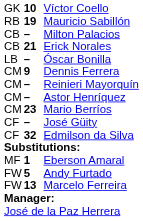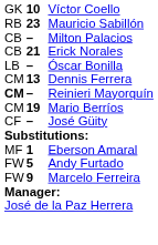 <table style="font-size: 90%" cellspacing="0" cellpadding="0">
 <tr>
 <td colspan=4></td>
 </tr>
 <tr>
 <th width="25"></th>
 <th width="25"></th>
 </tr>
 <tr>
 <td>GK</td>
 <td><strong>10</strong></td>
 <td> <a href='#'>Víctor Coello</a></td>
 </tr>
 <tr>
 <td>RB</td>
-<td><strong>19</strong></td>
+<td><strong>23</strong></td>
 <td> <a href='#'>Mauricio Sabillón</a></td>
 <td></td>
 <td></td>
 </tr>
 <tr>
 <td>CB</td>
 <td><strong>–</strong></td>
 <td> <a href='#'>Milton Palacios</a></td>
 <td></td>
 <td></td>
 </tr>
 <tr>
 <td>CB</td>
 <td><strong>21</strong></td>
 <td> <a href='#'>Erick Norales</a></td>
 </tr>
 <tr>
 <td>LB</td>
 <td><strong>–</strong></td>
 <td> <a href='#'>Óscar Bonilla</a></td>
 </tr>
 <tr>
 <td>CM</td>
-<td><strong>9</strong></td>
+<td><strong>13</strong></td>
 <td> <a href='#'>Dennis Ferrera</a></td>
 </tr>
 <tr>
-<td>CM</td>
+<td><strong>CM</strong></td>
 <td><strong>–</strong></td>
 <td> <a href='#'>Reinieri Mayorquín</a></td>
 <td></td>
 <td></td>
 </tr>
 <tr>
 <td>CM</td>
-<td><strong>–</strong></td>
-<td> <a href='#'>Astor Henríquez</a></td>
-<td></td>
-<td></td>
-<td></td>
-<td></td>
-</tr>
-<tr>
-<td>CM</td>
-<td><strong>23</strong></td>
+<td><strong>19</strong></td>
 <td> <a href='#'>Mario Berríos</a></td>
 <td></td>
 <td></td>
 </tr>
 <tr>
 <td>CF</td>
 <td><strong>–</strong></td>
 <td> <a href='#'>José Güity</a></td>
-<td></td>
-<td></td>
-</tr>
-<tr>
-<td>CF</td>
-<td><strong>32</strong></td>
-<td> <a href='#'>Edmilson da Silva</a></td>
-<td></td>
-<td></td>
 <td></td>
 <td></td>
 </tr>
 <tr>
 <td colspan=3><strong>Substitutions:</strong></td>
 </tr>
 <tr>
 <td>MF</td>
 <td><strong>1</strong></td>
 <td> <a href='#'>Eberson Amaral</a></td>
 <td></td>
 <td></td>
 </tr>
 <tr>
 <td>FW</td>
 <td><strong>5</strong></td>
 <td> <a href='#'>Andy Furtado</a></td>
 <td></td>
 <td></td>
 </tr>
 <tr>
 <td>FW</td>
-<td><strong>13</strong></td>
+<td><strong>9</strong></td>
 <td> <a href='#'>Marcelo Ferreira</a></td>
 <td></td>
 <td></td>
 </tr>
 <tr>
 <td colspan=3><strong>Manager:</strong></td>
 </tr>
 <tr>
 <td colspan=3> <a href='#'>José de la Paz Herrera</a></td>
 </tr>
 </table>
